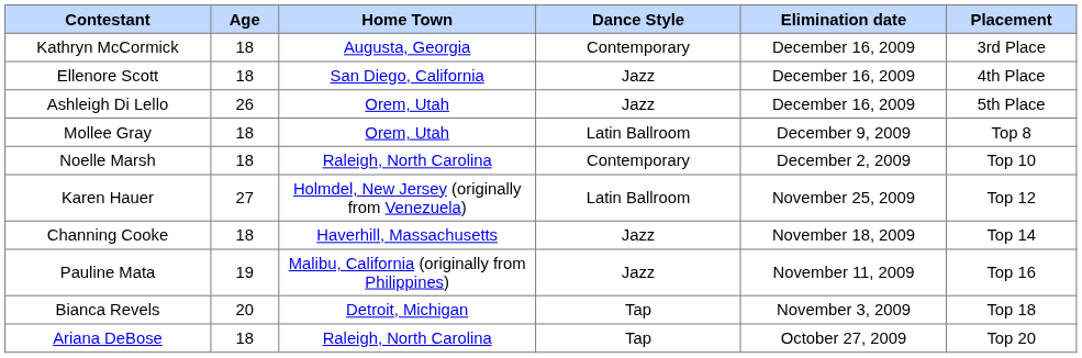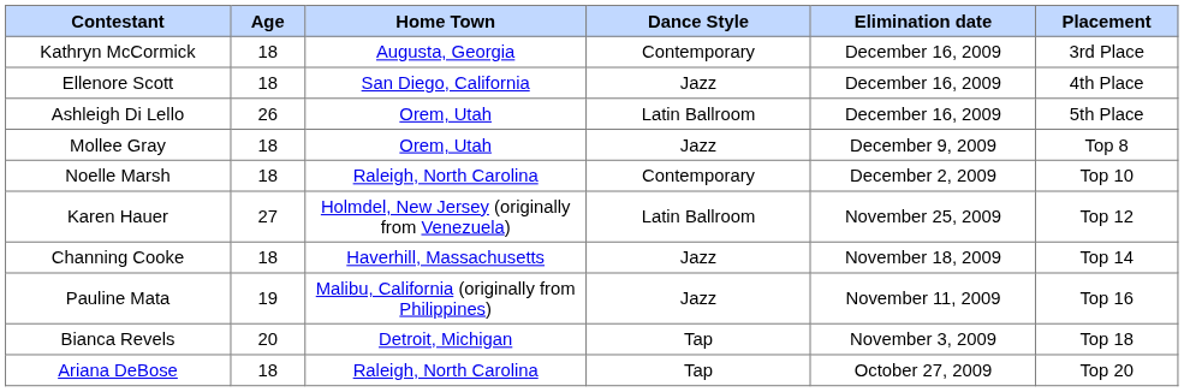 <table border="1" cellpadding="4" cellspacing="0" style="text-align:center; font-size:90%; border-collapse:collapse; width:75%;">
 <tr style="background:#C1D8FF;">
 <th style="width:12%;">Contestant</th>
 <th style="width:4%; text-align:center;">Age</th>
 <th style="width:15%;">Home Town</th>
 <th style="width:12%;">Dance Style</th>
 <th style="width:12%;">Elimination date</th>
 <th style="width:6%;">Placement</th>
 </tr>
 <tr>
 <td>Kathryn McCormick</td>
 <td>18</td>
 <td><a href='#'>Augusta, Georgia</a></td>
 <td>Contemporary</td>
 <td>December 16, 2009</td>
 <td>3rd Place</td>
 </tr>
 <tr>
 <td>Ellenore Scott</td>
 <td>18</td>
 <td><a href='#'>San Diego, California</a></td>
 <td>Jazz</td>
 <td>December 16, 2009</td>
 <td>4th Place</td>
 </tr>
 <tr>
 <td>Ashleigh Di Lello</td>
 <td>26</td>
 <td><a href='#'>Orem, Utah</a></td>
-<td>Jazz</td>
+<td>Latin Ballroom</td>
 <td>December 16, 2009</td>
 <td>5th Place</td>
 </tr>
 <tr>
 <td>Mollee Gray</td>
 <td>18</td>
 <td><a href='#'>Orem, Utah</a></td>
-<td>Latin Ballroom</td>
+<td>Jazz</td>
 <td>December 9, 2009</td>
 <td>Top 8</td>
 </tr>
 <tr>
 <td>Noelle Marsh</td>
 <td>18</td>
 <td><a href='#'>Raleigh, North Carolina</a></td>
 <td>Contemporary</td>
 <td>December 2, 2009</td>
 <td>Top 10</td>
 </tr>
 <tr>
 <td>Karen Hauer</td>
 <td>27</td>
 <td><a href='#'>Holmdel, New Jersey</a> (originally from <a href='#'>Venezuela</a>)</td>
 <td>Latin Ballroom</td>
 <td>November 25, 2009</td>
 <td>Top 12</td>
 </tr>
 <tr>
 <td>Channing Cooke</td>
 <td>18</td>
 <td><a href='#'>Haverhill, Massachusetts</a></td>
 <td>Jazz</td>
 <td>November 18, 2009</td>
 <td>Top 14</td>
 </tr>
 <tr>
 <td>Pauline Mata</td>
 <td>19</td>
 <td><a href='#'>Malibu, California</a> (originally from <a href='#'>Philippines</a>)</td>
 <td>Jazz</td>
 <td>November 11, 2009</td>
 <td>Top 16</td>
 </tr>
 <tr>
 <td>Bianca Revels</td>
 <td>20</td>
 <td><a href='#'>Detroit, Michigan</a></td>
 <td>Tap</td>
 <td>November 3, 2009</td>
 <td>Top 18</td>
 </tr>
 <tr>
 <td><a href='#'>Ariana DeBose</a></td>
 <td>18</td>
 <td><a href='#'>Raleigh, North Carolina</a></td>
 <td>Tap</td>
 <td>October 27, 2009</td>
 <td>Top 20</td>
 </tr>
 </table>
